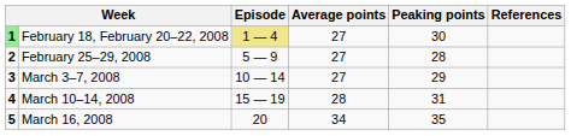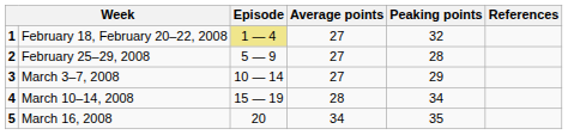 <table class="wikitable" style="text-align:center">
 <tr>
 <th colspan=2>Week</th>
 <th>Episode</th>
 <th>Average points</th>
 <th>Peaking points</th>
 <th>References</th>
 </tr>
 <tr>
-<td style="background: lightgreen;"><strong>1</strong></td>
+<td><strong>1</strong></td>
 <td style="text-align:left">February 18, February 20–22, 2008</td>
 <td style="background: khaki;">1 — 4</td>
 <td>27</td>
-<td>30</td>
+<td>32</td>
 <td></td>
 </tr>
 <tr>
 <td><strong>2</strong></td>
 <td style="text-align:left">February 25–29, 2008</td>
 <td>5 — 9</td>
 <td>27</td>
 <td>28</td>
 <td></td>
 </tr>
 <tr>
 <td><strong>3</strong></td>
 <td style="text-align:left">March 3–7, 2008</td>
 <td>10 — 14</td>
 <td>27</td>
 <td>29</td>
 <td></td>
 </tr>
 <tr>
 <td><strong>4</strong></td>
 <td style="text-align:left">March 10–14, 2008</td>
 <td>15 — 19</td>
 <td>28</td>
-<td>31</td>
+<td>34</td>
 <td></td>
 </tr>
 <tr>
 <td><strong>5</strong></td>
 <td style="text-align:left">March 16, 2008</td>
 <td>20</td>
 <td>34</td>
 <td>35</td>
 <td></td>
 </tr>
 </table>
